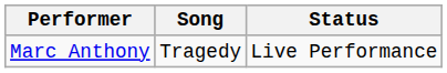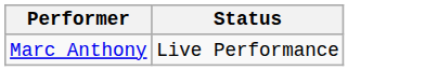 <table class="wikitable" style="font-size:85%">
 <tr>
 <th>Performer</th>
-<th>Song</th>
 <th>Status</th>
 </tr>
 <tr>
 <td> <a href='#'>Marc Anthony</a></td>
-<td>Tragedy</td>
 <td>Live Performance</td>
 </tr>
 </table>
